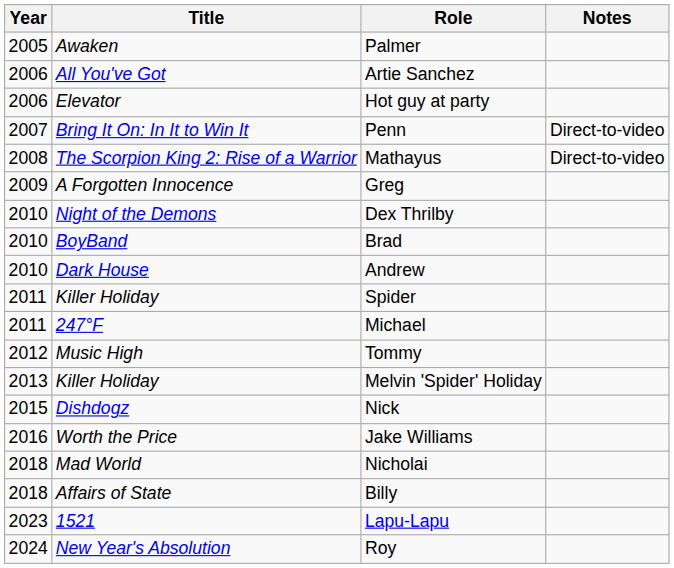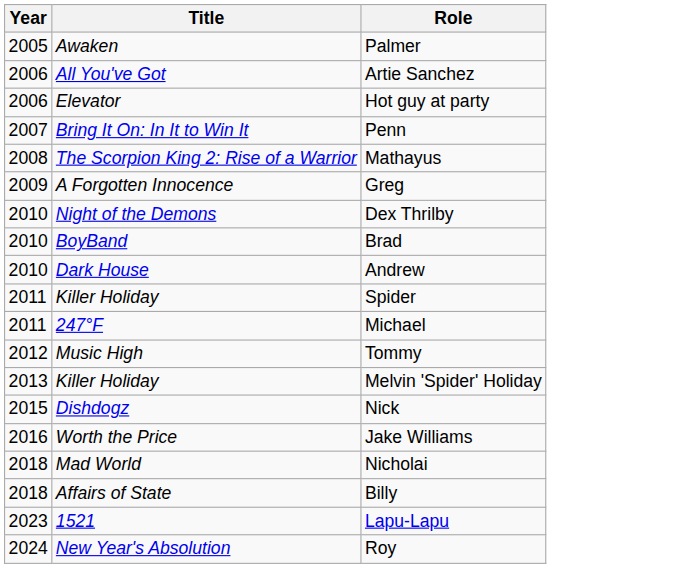 <table class="wikitable sortable">
 <tr>
 <th>Year</th>
 <th>Title</th>
 <th>Role</th>
-<th class="unsortable">Notes</th>
 </tr>
 <tr>
 <td>2005</td>
 <td><em>Awaken</em></td>
 <td>Palmer</td>
-<td></td>
 </tr>
 <tr>
 <td>2006</td>
 <td><em><a href='#'>All You've Got</a></em></td>
 <td>Artie Sanchez</td>
-<td></td>
 </tr>
 <tr>
 <td>2006</td>
 <td><em>Elevator</em></td>
 <td>Hot guy at party</td>
-<td></td>
 </tr>
 <tr>
 <td>2007</td>
 <td><em><a href='#'>Bring It On: In It to Win It</a></em></td>
 <td>Penn</td>
-<td>Direct-to-video</td>
 </tr>
 <tr>
 <td>2008</td>
 <td><em><a href='#'>The Scorpion King 2: Rise of a Warrior</a></em></td>
 <td>Mathayus</td>
-<td>Direct-to-video</td>
 </tr>
 <tr>
 <td>2009</td>
 <td><em>A Forgotten Innocence</em></td>
 <td>Greg</td>
-<td></td>
 </tr>
 <tr>
 <td>2010</td>
 <td><em><a href='#'>Night of the Demons</a></em></td>
 <td>Dex Thrilby</td>
-<td></td>
 </tr>
 <tr>
 <td>2010</td>
 <td><em><a href='#'>BoyBand</a></em></td>
 <td>Brad</td>
-<td></td>
 </tr>
 <tr>
 <td>2010</td>
 <td><em><a href='#'>Dark House</a></em></td>
 <td>Andrew</td>
-<td></td>
 </tr>
 <tr>
 <td>2011</td>
 <td><em>Killer Holiday</em></td>
 <td>Spider</td>
-<td></td>
 </tr>
 <tr>
 <td>2011</td>
 <td><em><a href='#'>247°F</a></em></td>
 <td>Michael</td>
-<td></td>
 </tr>
 <tr>
 <td>2012</td>
 <td><em>Music High</em></td>
 <td>Tommy</td>
-<td></td>
 </tr>
 <tr>
 <td>2013</td>
 <td><em>Killer Holiday</em></td>
 <td>Melvin 'Spider' Holiday</td>
-<td></td>
 </tr>
 <tr>
 <td>2015</td>
 <td><em><a href='#'>Dishdogz</a></em></td>
 <td>Nick</td>
-<td></td>
 </tr>
 <tr>
 <td>2016</td>
 <td><em>Worth the Price</em></td>
 <td>Jake Williams</td>
-<td></td>
 </tr>
 <tr>
 <td>2018</td>
 <td><em>Mad World</em></td>
 <td>Nicholai</td>
-<td></td>
 </tr>
 <tr>
 <td>2018</td>
 <td><em>Affairs of State</em></td>
 <td>Billy</td>
-<td></td>
 </tr>
 <tr>
 <td>2023</td>
 <td><em><a href='#'>1521</a></em></td>
 <td><a href='#'>Lapu-Lapu</a></td>
-<td></td>
 </tr>
 <tr>
 <td>2024</td>
 <td><em><a href='#'>New Year's Absolution</a></em></td>
 <td>Roy</td>
-<td></td>
 </tr>
 </table>
